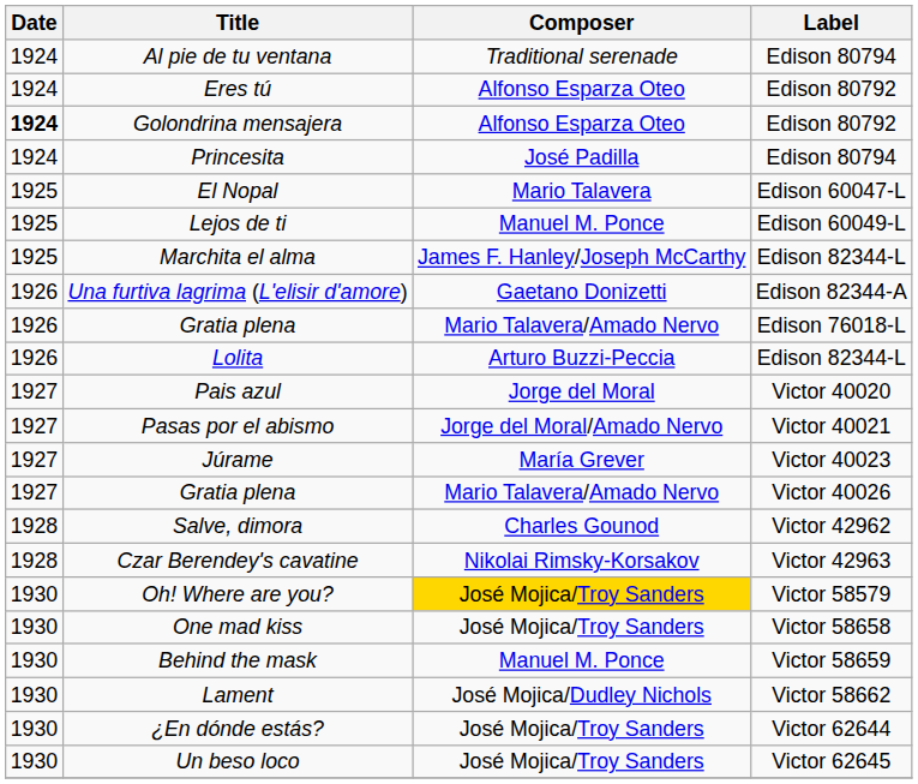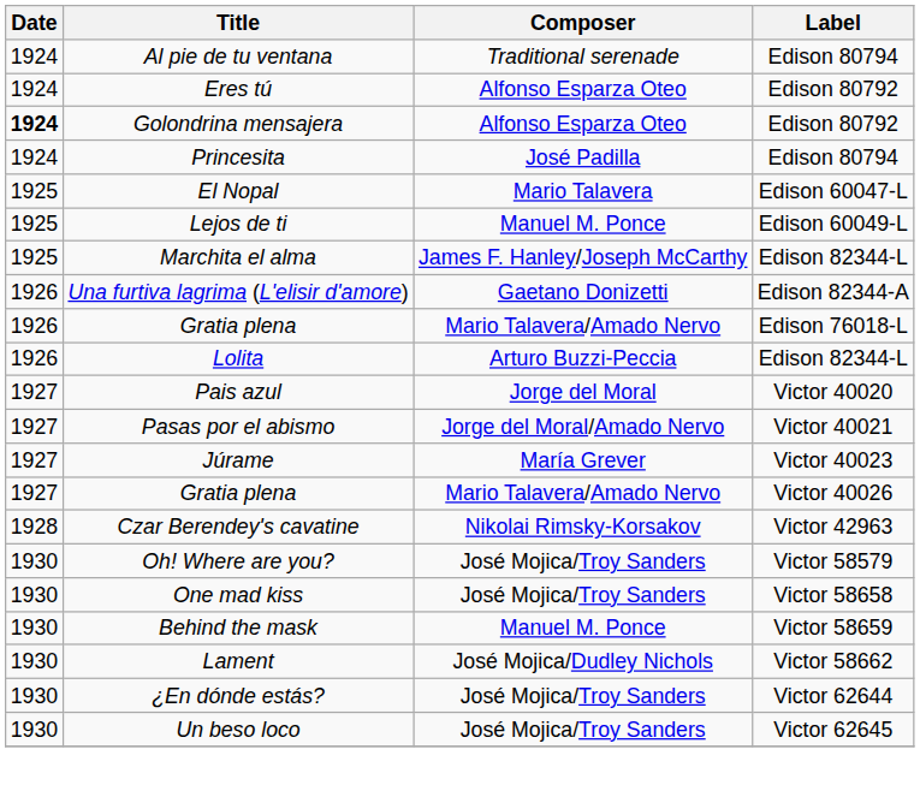 <table class="wikitable" style="font-size:90%;">
 <tr>
 <th>Date</th>
 <th>Title</th>
 <th>Composer</th>
 <th>Label</th>
 </tr>
 <tr align=center>
 <td>1924</td>
 <td><em>Al pie de tu ventana</em></td>
 <td><em>Traditional serenade</em></td>
 <td>Edison 80794</td>
 </tr>
 <tr align=center>
 <td>1924</td>
 <td><em>Eres tú</em></td>
 <td><a href='#'>Alfonso Esparza Oteo</a></td>
 <td>Edison 80792</td>
 </tr>
 <tr align=center>
 <td><strong>1924</strong></td>
 <td><em>Golondrina mensajera</em></td>
 <td><a href='#'>Alfonso Esparza Oteo</a></td>
 <td>Edison 80792</td>
 </tr>
 <tr align=center>
 <td>1924</td>
 <td><em>Princesita</em></td>
 <td><a href='#'>José Padilla</a></td>
 <td>Edison 80794</td>
 </tr>
 <tr align=center>
 <td>1925</td>
 <td><em>El Nopal</em></td>
 <td><a href='#'>Mario Talavera</a></td>
 <td>Edison 60047-L</td>
 </tr>
 <tr align=center>
 <td>1925</td>
 <td><em>Lejos de ti</em></td>
 <td><a href='#'>Manuel M. Ponce</a></td>
 <td>Edison 60049-L</td>
 </tr>
 <tr align=center>
 <td>1925</td>
 <td><em>Marchita el alma</em></td>
 <td><a href='#'>James F. Hanley</a>/<a href='#'>Joseph McCarthy</a></td>
 <td>Edison 82344-L</td>
 </tr>
 <tr align=center>
 <td>1926</td>
 <td><em><a href='#'>Una furtiva lagrima</a></em> (<em><a href='#'>L'elisir d'amore</a></em>)</td>
 <td><a href='#'>Gaetano Donizetti</a></td>
 <td>Edison 82344-A</td>
 </tr>
 <tr align=center>
 <td>1926</td>
 <td><em>Gratia plena</em></td>
 <td><a href='#'>Mario Talavera</a>/<a href='#'>Amado Nervo</a></td>
 <td>Edison 76018-L</td>
 </tr>
 <tr align=center>
 <td>1926</td>
 <td><em><a href='#'>Lolita</a></em></td>
 <td><a href='#'>Arturo Buzzi-Peccia</a></td>
 <td>Edison 82344-L</td>
 </tr>
 <tr align=center>
 <td>1927</td>
 <td><em>Pais azul</em></td>
 <td><a href='#'>Jorge del Moral</a></td>
 <td>Victor 40020</td>
 </tr>
 <tr align=center>
 <td>1927</td>
 <td><em>Pasas por el abismo</em></td>
 <td><a href='#'>Jorge del Moral</a>/<a href='#'>Amado Nervo</a></td>
 <td>Victor 40021</td>
 </tr>
 <tr align=center>
 <td>1927</td>
 <td><em>Júrame</em></td>
 <td><a href='#'>María Grever</a></td>
 <td>Victor 40023</td>
 </tr>
 <tr align=center>
 <td>1927</td>
 <td><em>Gratia plena</em></td>
 <td><a href='#'>Mario Talavera</a>/<a href='#'>Amado Nervo</a></td>
 <td>Victor 40026</td>
 </tr>
 <tr align=center>
 <td>1928</td>
-<td><em>Salve, dimora</em></td>
-<td><a href='#'>Charles Gounod</a></td>
-<td>Victor 42962</td>
-</tr>
-<tr align=center>
-<td>1928</td>
 <td><em>Czar Berendey's cavatine</em></td>
 <td><a href='#'>Nikolai Rimsky-Korsakov</a></td>
 <td>Victor 42963</td>
 </tr>
 <tr align=center>
 <td>1930</td>
 <td><em>Oh! Where are you?</em></td>
-<td style="background: gold;">José Mojica/<a href='#'>Troy Sanders</a></td>
+<td>José Mojica/<a href='#'>Troy Sanders</a></td>
 <td>Victor 58579</td>
 </tr>
 <tr align=center>
 <td>1930</td>
 <td><em>One mad kiss</em></td>
 <td>José Mojica/<a href='#'>Troy Sanders</a></td>
 <td>Victor 58658</td>
 </tr>
 <tr align=center>
 <td>1930</td>
 <td><em>Behind the mask</em></td>
 <td><a href='#'>Manuel M. Ponce</a></td>
 <td>Victor 58659</td>
 </tr>
 <tr align=center>
 <td>1930</td>
 <td><em>Lament</em></td>
 <td>José Mojica/<a href='#'>Dudley Nichols</a></td>
 <td>Victor 58662</td>
 </tr>
 <tr align=center>
 <td>1930</td>
 <td><em>¿En dónde estás?</em></td>
 <td>José Mojica/<a href='#'>Troy Sanders</a></td>
 <td>Victor 62644</td>
 </tr>
 <tr align=center>
 <td>1930</td>
 <td><em>Un beso loco</em></td>
 <td>José Mojica/<a href='#'>Troy Sanders</a></td>
 <td>Victor 62645</td>
 </tr>
 <tr align=center>
 </tr>
 </table>
